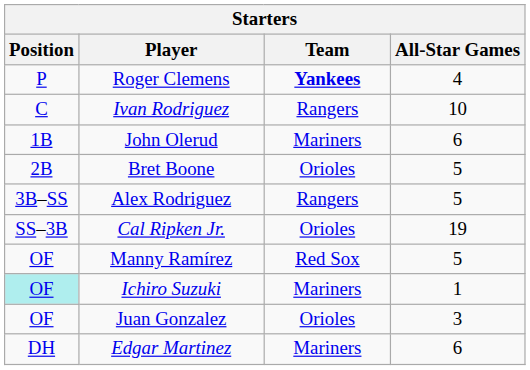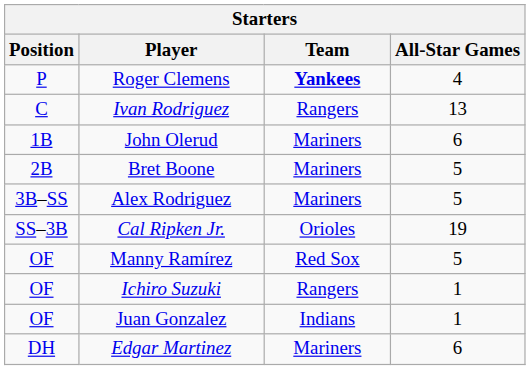 <table class="wikitable" style="font-size: 100%; text-align:right;">
 <tr>
 <th colspan="4">Starters</th>
 </tr>
 <tr>
 <th>Position</th>
 <th width="150">Player</th>
 <th width="100">Team</th>
 <th>All-Star Games</th>
 </tr>
 <tr>
 <td align="center"><a href='#'>P</a></td>
 <td align="center"><a href='#'>Roger Clemens</a></td>
 <td align="center"><strong><a href='#'>Yankees</a></strong></td>
 <td align="center">4</td>
 </tr>
 <tr>
 <td align="center"><a href='#'>C</a></td>
 <td align="center"><em><a href='#'>Ivan Rodriguez</a></em></td>
 <td align="center"><a href='#'>Rangers</a></td>
-<td align="center">10</td>
+<td align="center">13</td>
 </tr>
 <tr>
 <td align="center"><a href='#'>1B</a></td>
 <td align="center"><a href='#'>John Olerud</a></td>
 <td align="center"><a href='#'>Mariners</a></td>
 <td align="center">6</td>
 </tr>
 <tr>
 <td align="center"><a href='#'>2B</a></td>
 <td align="center"><a href='#'>Bret Boone</a></td>
-<td align="center"><a href='#'>Orioles</a></td>
+<td align="center"><a href='#'>Mariners</a></td>
 <td align="center">5</td>
 </tr>
 <tr>
 <td align="center"><a href='#'>3B</a>–<a href='#'>SS</a></td>
 <td align="center"><a href='#'>Alex Rodriguez</a></td>
-<td align="center"><a href='#'>Rangers</a></td>
+<td align="center"><a href='#'>Mariners</a></td>
 <td align="center">5</td>
 </tr>
 <tr>
 <td align="center"><a href='#'>SS</a>–<a href='#'>3B</a></td>
 <td align="center"><em><a href='#'>Cal Ripken Jr.</a></em></td>
 <td align="center"><a href='#'>Orioles</a></td>
 <td align="center">19</td>
 </tr>
 <tr>
 <td align="center"><a href='#'>OF</a></td>
 <td align="center"><a href='#'>Manny Ramírez</a></td>
 <td align="center"><a href='#'>Red Sox</a></td>
 <td align="center">5</td>
 </tr>
 <tr>
-<td align="center" style="background: paleturquoise;"><a href='#'>OF</a></td>
+<td align="center"><a href='#'>OF</a></td>
 <td align="center"><em><a href='#'>Ichiro Suzuki</a></em></td>
-<td align="center"><a href='#'>Mariners</a></td>
+<td align="center"><a href='#'>Rangers</a></td>
 <td align="center">1</td>
 </tr>
 <tr>
 <td align="center"><a href='#'>OF</a></td>
 <td align="center"><a href='#'>Juan Gonzalez</a></td>
-<td align="center"><a href='#'>Orioles</a></td>
-<td align="center">3</td>
+<td align="center"><a href='#'>Indians</a></td>
+<td align="center">1</td>
 </tr>
 <tr>
 <td align="center"><a href='#'>DH</a></td>
 <td align="center"><em><a href='#'>Edgar Martinez</a></em></td>
 <td align="center"><a href='#'>Mariners</a></td>
 <td align="center">6</td>
 </tr>
 </table>
